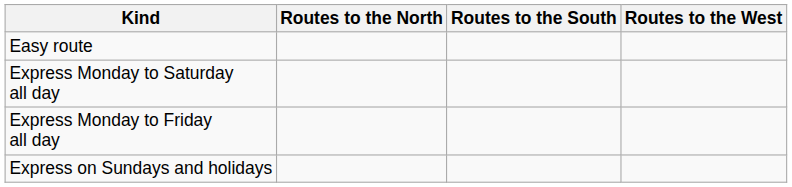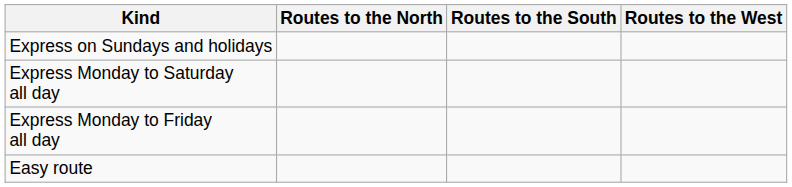 <table class = "wikitable" style="margin-left: auto; margin-right: auto; border: none;">
 <tr>
 <th>Kind</th>
 <th>Routes to the North</th>
 <th>Routes to the South</th>
 <th>Routes to the West</th>
 </tr>
 <tr>
-<td>Easy route</td>
-<td> </td>
-<td> </td>
+<td>Express on Sundays and holidays</td>
+<td></td>
+<td></td>
 <td></td>
 </tr>
 <tr>
 <td>Express Monday to Saturday <br> all day</td>
 <td></td>
 <td></td>
 <td></td>
 </tr>
 <tr>
 <td>Express Monday to Friday <br> all day</td>
 <td></td>
 <td></td>
 <td></td>
 </tr>
 <tr>
-<td>Express on Sundays and holidays</td>
-<td></td>
-<td></td>
+<td>Easy route</td>
+<td> </td>
+<td> </td>
 <td></td>
 </tr>
 </table>
